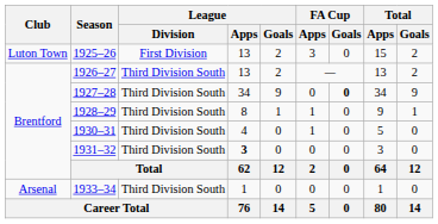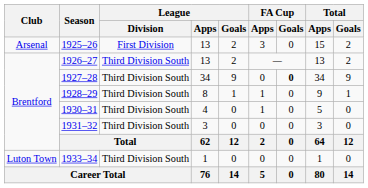 <table class="wikitable" style="text-align: center;">
 <tr>
 <th rowspan="2">Club</th>
 <th rowspan="2">Season</th>
 <th colspan="3">League</th>
 <th colspan="2">FA Cup</th>
 <th colspan="2">Total</th>
 </tr>
 <tr>
 <th>Division</th>
 <th>Apps</th>
 <th>Goals</th>
 <th>Apps</th>
 <th>Goals</th>
 <th>Apps</th>
 <th>Goals</th>
 </tr>
 <tr>
-<td><a href='#'>Luton Town</a></td>
+<td><a href='#'>Arsenal</a></td>
 <td><a href='#'>1925–26</a></td>
 <td><a href='#'>First Division</a></td>
 <td>13</td>
 <td>2</td>
 <td>3</td>
 <td>0</td>
 <td>15</td>
 <td>2</td>
 </tr>
 <tr>
 <td rowspan="6"><a href='#'>Brentford</a></td>
 <td><a href='#'>1926–27</a></td>
 <td><a href='#'>Third Division South</a></td>
 <td>13</td>
 <td>2</td>
 <td colspan="2"><em>—</em></td>
 <td>13</td>
 <td>2</td>
 </tr>
 <tr>
 <td><a href='#'>1927–28</a></td>
 <td>Third Division South</td>
 <td>34</td>
 <td>9</td>
 <td>0</td>
 <td><strong>0</strong></td>
 <td>34</td>
 <td>9</td>
 </tr>
 <tr>
 <td><a href='#'>1928–29</a></td>
 <td>Third Division South</td>
 <td>8</td>
 <td>1</td>
 <td>1</td>
 <td>0</td>
 <td>9</td>
 <td>1</td>
 </tr>
 <tr>
 <td><a href='#'>1930–31</a></td>
 <td>Third Division South</td>
 <td>4</td>
 <td>0</td>
 <td>1</td>
 <td>0</td>
 <td>5</td>
 <td>0</td>
 </tr>
 <tr>
 <td><a href='#'>1931–32</a></td>
 <td>Third Division South</td>
-<td><strong>3</strong></td>
+<td>3</td>
 <td>0</td>
 <td>0</td>
 <td>0</td>
 <td>3</td>
 <td>0</td>
 </tr>
 <tr>
 <th colspan="2">Total</th>
 <th>62</th>
 <th>12</th>
 <th>2</th>
 <th>0</th>
 <th>64</th>
 <th>12</th>
 </tr>
 <tr>
-<td><a href='#'>Arsenal</a></td>
+<td><a href='#'>Luton Town</a></td>
 <td><a href='#'>1933–34</a></td>
 <td>Third Division South</td>
 <td>1</td>
 <td>0</td>
 <td>0</td>
 <td>0</td>
 <td>1</td>
 <td>0</td>
 </tr>
 <tr>
 <th colspan="3">Career Total</th>
 <th>76</th>
 <th>14</th>
 <th>5</th>
 <th>0</th>
 <th>80</th>
 <th>14</th>
 </tr>
 </table>
